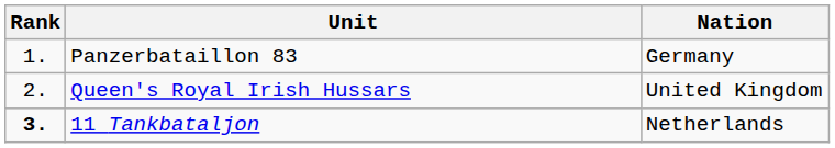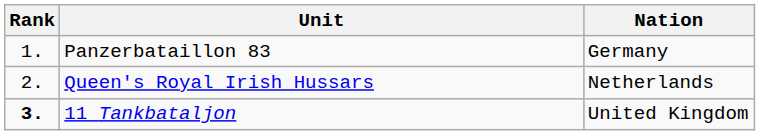 <table class="wikitable">
 <tr>
 <th>Rank</th>
 <th scope="col" style="width: 350px;">Unit</th>
 <th scope="col" style="width: 110px;">Nation</th>
 </tr>
 <tr>
 <td align="center">1.</td>
 <td>Panzerbataillon 83</td>
 <td>Germany</td>
 </tr>
 <tr>
 <td align="center">2.</td>
 <td><a href='#'>Queen's Royal Irish Hussars</a></td>
-<td>United Kingdom</td>
+<td>Netherlands</td>
 </tr>
 <tr>
 <td align="center"><strong>3.</strong></td>
 <td><a href='#'>11 <em>Tankbataljon</em></a></td>
-<td>Netherlands</td>
+<td>United Kingdom</td>
 </tr>
 </table>
